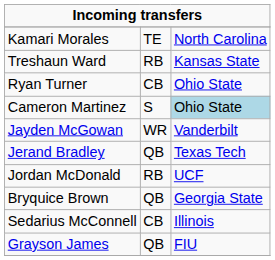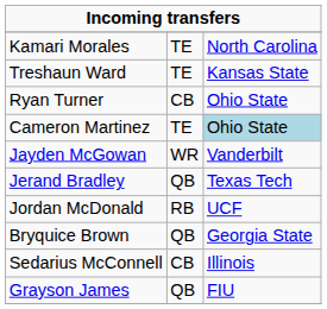 <table class="wikitable">
 <tr>
 <td align="center" Colspan="3"><strong>Incoming transfers</strong><br></td>
 </tr>
 <tr>
 </tr>
 <tr>
 <td>Kamari Morales</td>
 <td>TE</td>
 <td><a href='#'>North Carolina</a></td>
 </tr>
 <tr>
 <td>Treshaun Ward</td>
-<td>RB</td>
+<td>TE</td>
 <td><a href='#'>Kansas State</a></td>
 </tr>
 <tr>
 <td>Ryan Turner</td>
 <td>CB</td>
 <td><a href='#'>Ohio State</a></td>
 </tr>
 <tr>
 <td>Cameron Martinez</td>
-<td>S</td>
+<td>TE</td>
 <td style="background: lightblue;">Ohio State</td>
 </tr>
 <tr>
 <td><a href='#'>Jayden McGowan</a></td>
 <td>WR</td>
 <td><a href='#'>Vanderbilt</a></td>
 </tr>
 <tr>
 <td><a href='#'>Jerand Bradley</a></td>
 <td>QB</td>
 <td><a href='#'>Texas Tech</a></td>
 </tr>
 <tr>
 <td>Jordan McDonald</td>
 <td>RB</td>
 <td><a href='#'>UCF</a></td>
 </tr>
 <tr>
 <td>Bryquice Brown</td>
 <td>QB</td>
 <td><a href='#'>Georgia State</a></td>
 </tr>
 <tr>
 <td>Sedarius McConnell</td>
 <td>CB</td>
 <td><a href='#'>Illinois</a></td>
 </tr>
 <tr>
 <td><a href='#'>Grayson James</a></td>
 <td>QB</td>
 <td><a href='#'>FIU</a></td>
 </tr>
 <tr>
 </tr>
 </table>
